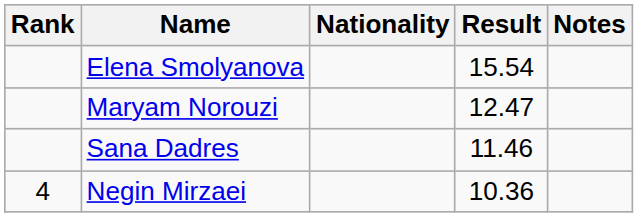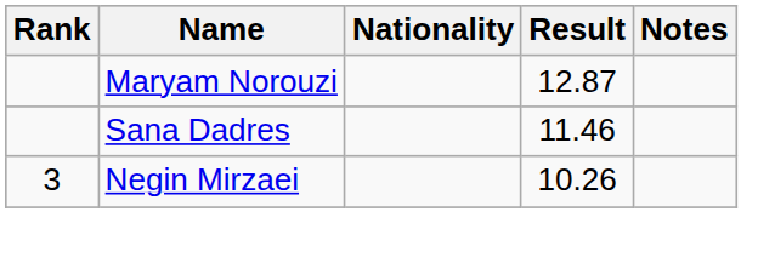 <table class="wikitable sortable" style="text-align:center">
 <tr>
 <th>Rank</th>
 <th>Name</th>
 <th>Nationality</th>
 <th>Result</th>
 <th>Notes</th>
 </tr>
 <tr>
 <td></td>
-<td align=left><a href='#'>Elena Smolyanova</a></td>
-<td align=left></td>
-<td>15.54</td>
-<td></td>
-</tr>
-<tr>
-<td></td>
 <td align=left><a href='#'>Maryam Norouzi</a></td>
 <td align=left></td>
-<td>12.47</td>
+<td>12.87</td>
 <td></td>
 </tr>
 <tr>
 <td></td>
 <td align=left><a href='#'>Sana Dadres</a></td>
 <td align=left></td>
 <td>11.46</td>
 <td></td>
 </tr>
 <tr>
-<td>4</td>
+<td>3</td>
 <td align=left><a href='#'>Negin Mirzaei</a></td>
 <td align=left></td>
-<td>10.36</td>
+<td>10.26</td>
 <td></td>
 </tr>
 </table>
